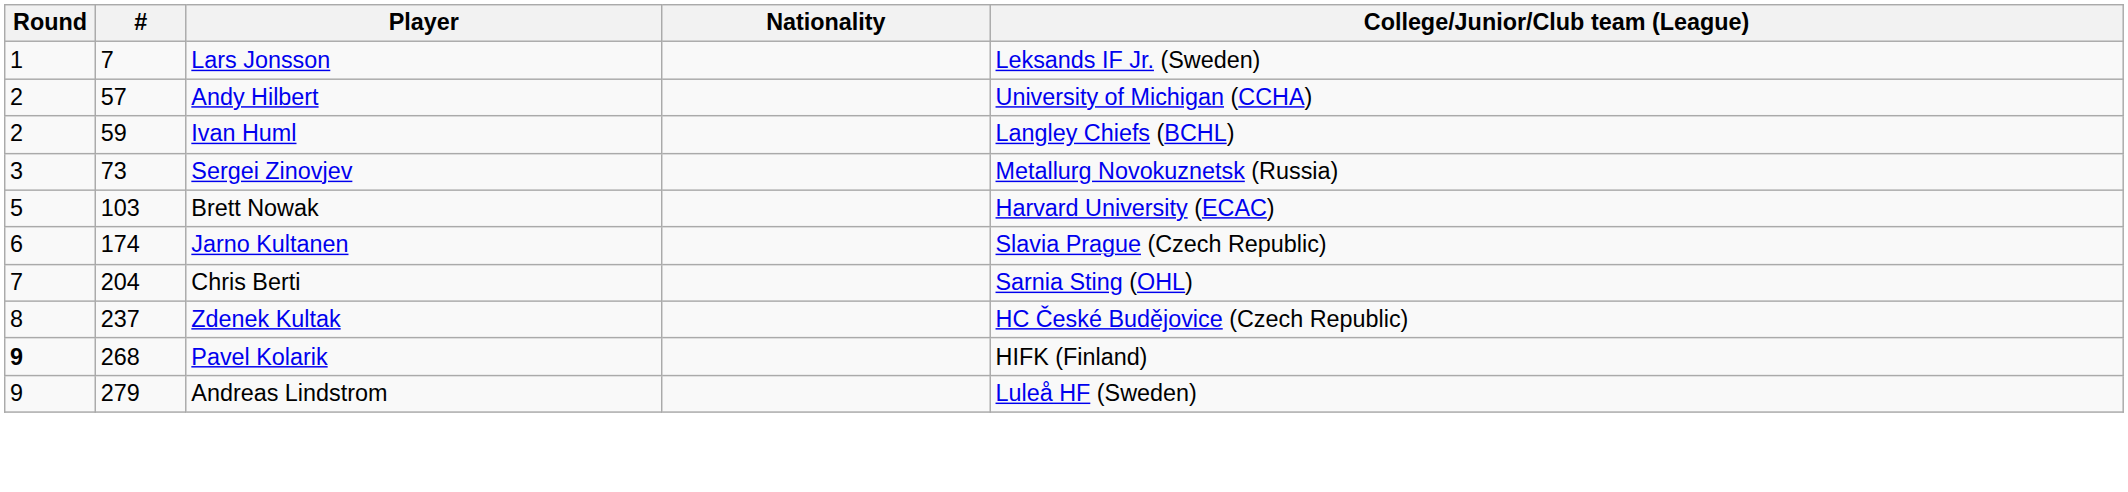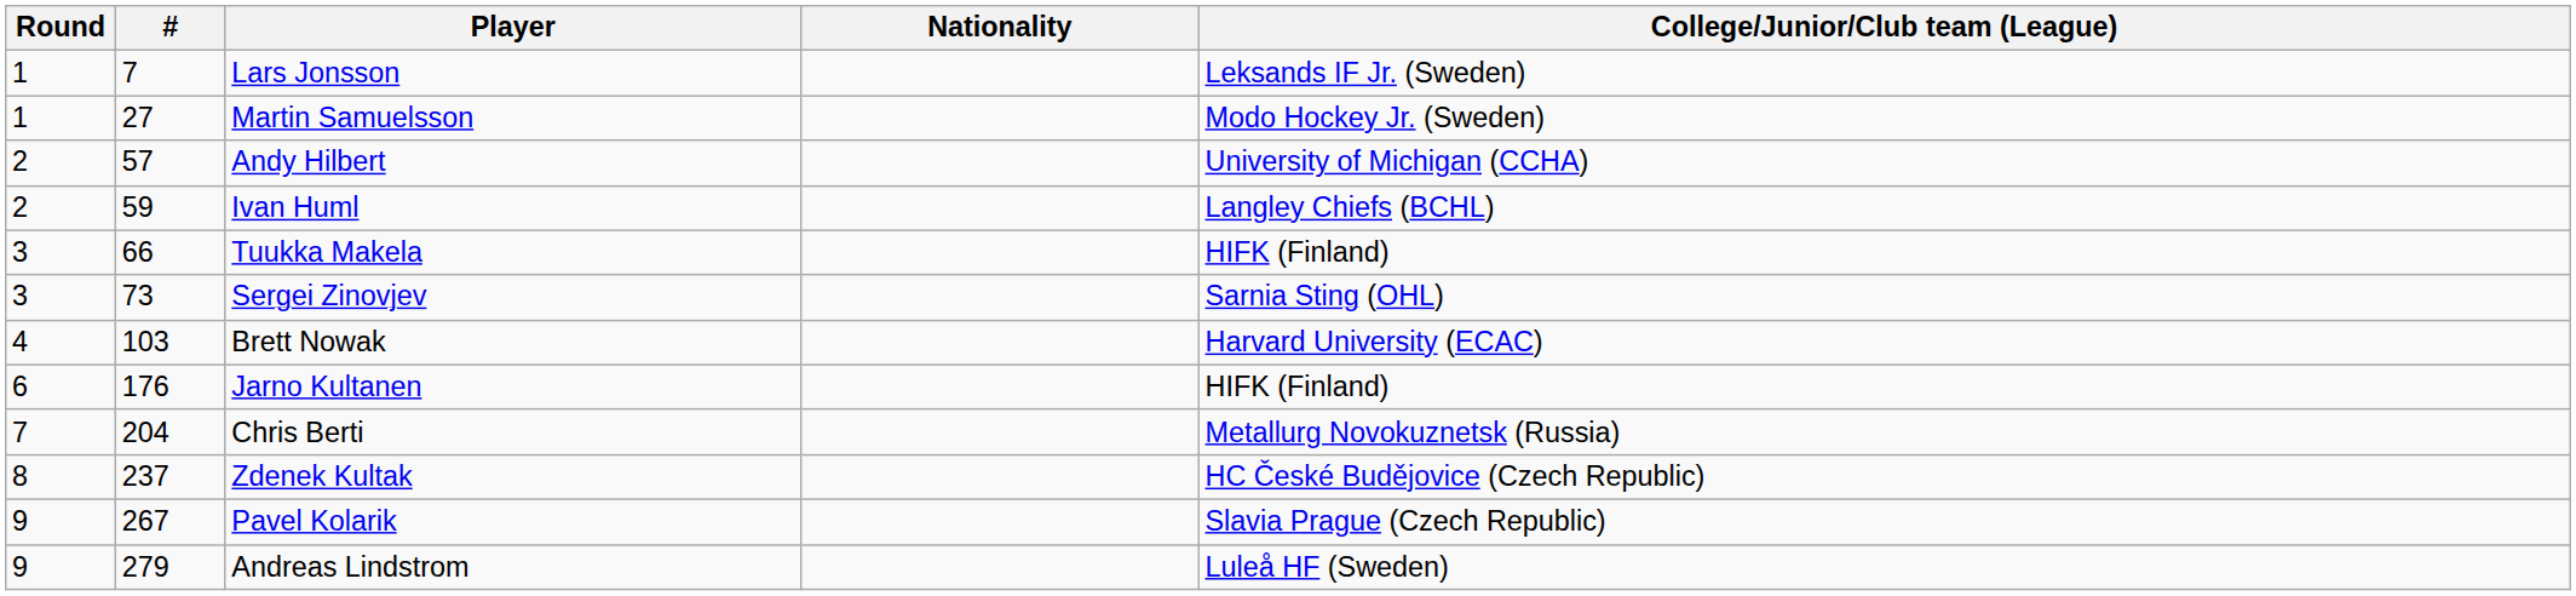 <table class="wikitable">
 <tr align="center">
 <th bgcolor="#DDDDFF" width="4.0%">Round</th>
 <th bgcolor="#DDDDFF" width="4.0%">#</th>
 <th bgcolor="#DDDDFF" width="21.0%">Player</th>
 <th bgcolor="#DDDDFF" width="14.5%">Nationality</th>
 <th bgcolor="#DDDDFF" width="50.0%">College/Junior/Club team (League)</th>
 </tr>
 <tr>
 <td>1</td>
 <td>7</td>
 <td><a href='#'>Lars Jonsson</a></td>
 <td></td>
 <td><a href='#'>Leksands IF Jr.</a> (Sweden)</td>
+</tr>
+<tr>
+<td>1</td>
+<td>27</td>
+<td><a href='#'>Martin Samuelsson</a></td>
+<td></td>
+<td><a href='#'>Modo Hockey Jr.</a> (Sweden)</td>
 </tr>
 <tr>
 <td>2</td>
 <td>57</td>
 <td><a href='#'>Andy Hilbert</a></td>
 <td></td>
 <td><a href='#'>University of Michigan</a> (<a href='#'>CCHA</a>)</td>
 </tr>
 <tr>
 <td>2</td>
 <td>59</td>
 <td><a href='#'>Ivan Huml</a></td>
 <td></td>
 <td><a href='#'>Langley Chiefs</a> (<a href='#'>BCHL</a>)</td>
 </tr>
 <tr>
 <td>3</td>
+<td>66</td>
+<td><a href='#'>Tuukka Makela</a></td>
+<td></td>
+<td><a href='#'>HIFK</a> (Finland)</td>
+</tr>
+<tr>
+<td>3</td>
 <td>73</td>
 <td><a href='#'>Sergei Zinovjev</a></td>
 <td></td>
-<td><a href='#'>Metallurg Novokuznetsk</a> (Russia)</td>
+<td><a href='#'>Sarnia Sting</a> (<a href='#'>OHL</a>)</td>
 </tr>
 <tr>
-<td>5</td>
+<td>4</td>
 <td>103</td>
 <td>Brett Nowak</td>
 <td></td>
 <td><a href='#'>Harvard University</a> (<a href='#'>ECAC</a>)</td>
 </tr>
 <tr>
 <td>6</td>
-<td>174</td>
+<td>176</td>
 <td><a href='#'>Jarno Kultanen</a></td>
 <td></td>
-<td><a href='#'>Slavia Prague</a> (Czech Republic)</td>
+<td>HIFK (Finland)</td>
 </tr>
 <tr>
 <td>7</td>
 <td>204</td>
 <td>Chris Berti</td>
 <td></td>
-<td><a href='#'>Sarnia Sting</a> (<a href='#'>OHL</a>)</td>
+<td><a href='#'>Metallurg Novokuznetsk</a> (Russia)</td>
 </tr>
 <tr>
 <td>8</td>
 <td>237</td>
 <td><a href='#'>Zdenek Kultak</a></td>
 <td></td>
 <td><a href='#'>HC České Budějovice</a> (Czech Republic)</td>
 </tr>
 <tr>
-<td><strong>9</strong></td>
-<td>268</td>
+<td>9</td>
+<td>267</td>
 <td><a href='#'>Pavel Kolarik</a></td>
 <td></td>
-<td>HIFK (Finland)</td>
+<td><a href='#'>Slavia Prague</a> (Czech Republic)</td>
 </tr>
 <tr>
 <td>9</td>
 <td>279</td>
 <td>Andreas Lindstrom</td>
 <td></td>
 <td><a href='#'>Luleå HF</a> (Sweden)</td>
 </tr>
 </table>
